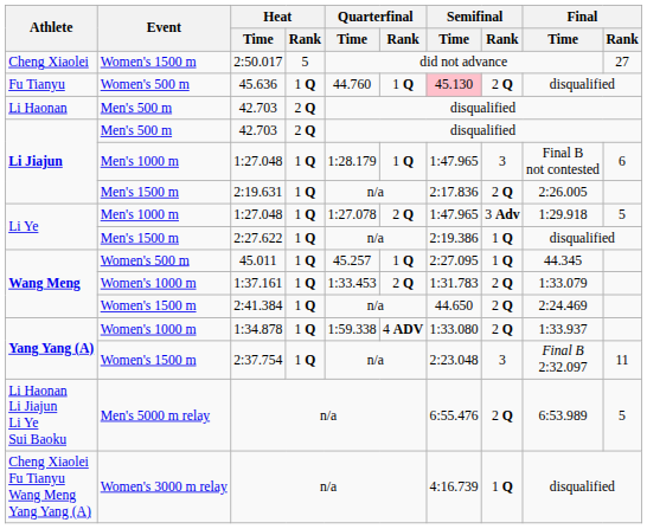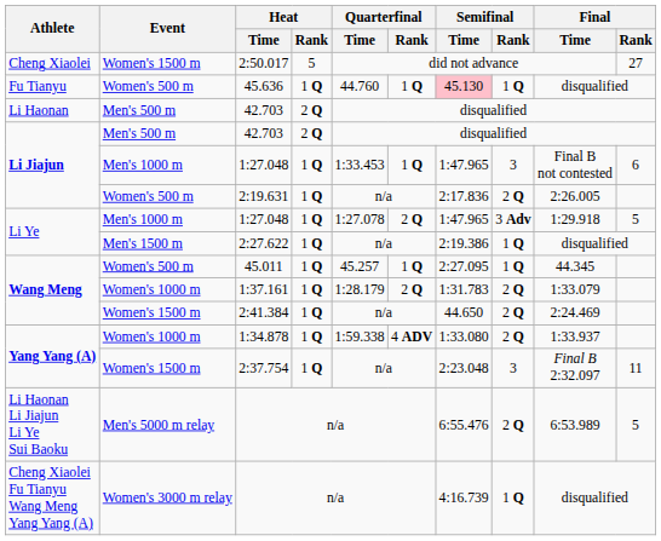 <table class="wikitable" style="font-size:90%">
 <tr>
 <th rowspan="2">Athlete</th>
 <th rowspan="2">Event</th>
 <th colspan="2">Heat</th>
 <th colspan="2">Quarterfinal</th>
 <th colspan="2">Semifinal</th>
 <th colspan="2">Final</th>
 </tr>
 <tr>
 <th>Time</th>
 <th>Rank</th>
 <th>Time</th>
 <th>Rank</th>
 <th>Time</th>
 <th>Rank</th>
 <th>Time</th>
 <th>Rank</th>
 </tr>
 <tr>
 <td><a href='#'>Cheng Xiaolei</a></td>
 <td><a href='#'>Women's 1500 m</a></td>
 <td align="center">2:50.017</td>
 <td align="center">5</td>
 <td colspan= 5 align="center">did not advance</td>
 <td align="center">27</td>
 </tr>
 <tr>
 <td><a href='#'>Fu Tianyu</a></td>
 <td><a href='#'>Women's 500 m</a></td>
 <td align="center">45.636</td>
 <td align="center">1 <strong>Q</strong></td>
 <td align="center">44.760</td>
 <td align="center">1 <strong>Q</strong></td>
 <td align="center" style="background: pink;">45.130</td>
-<td align="center">2 <strong>Q</strong></td>
+<td align="center">1 <strong>Q</strong></td>
 <td colspan= 2 align="center">disqualified</td>
 </tr>
 <tr>
 <td><a href='#'>Li Haonan</a></td>
 <td><a href='#'>Men's 500 m</a></td>
 <td align="center">42.703</td>
 <td align="center">2 <strong>Q</strong></td>
 <td colspan= 6 align="center">disqualified</td>
 </tr>
 <tr>
 <td rowspan=3><strong><a href='#'>Li Jiajun</a></strong></td>
 <td><a href='#'>Men's 500 m</a></td>
 <td align="center">42.703</td>
 <td align="center">2 <strong>Q</strong></td>
 <td colspan= 6 align="center">disqualified</td>
 </tr>
 <tr>
 <td><a href='#'>Men's 1000 m</a></td>
 <td align="center">1:27.048</td>
 <td align="center">1 <strong>Q</strong></td>
-<td align="center">1:28.179</td>
+<td align="center">1:33.453</td>
 <td align="center">1 <strong>Q</strong></td>
 <td align="center">1:47.965</td>
 <td align="center">3</td>
 <td align="center">Final B<br>not contested</td>
 <td align="center">6</td>
 </tr>
 <tr>
-<td><a href='#'>Men's 1500 m</a></td>
+<td><a href='#'>Women's 500 m</a></td>
 <td align="center">2:19.631</td>
 <td align="center">1 <strong>Q</strong></td>
 <td colspan=2 align="center">n/a</td>
 <td align="center">2:17.836</td>
 <td align="center">2 <strong>Q</strong></td>
 <td align="center">2:26.005</td>
 <td align="center"></td>
 </tr>
 <tr>
 <td rowspan=2><a href='#'>Li Ye</a></td>
 <td><a href='#'>Men's 1000 m</a></td>
 <td align="center">1:27.048 </td>
 <td align="center">1 <strong>Q</strong></td>
 <td align="center">1:27.078</td>
 <td align="center">2 <strong>Q</strong></td>
 <td align="center">1:47.965</td>
 <td align="center">3 <strong>Adv</strong></td>
 <td align="center">1:29.918</td>
 <td align="center">5</td>
 </tr>
 <tr>
 <td><a href='#'>Men's 1500 m</a></td>
 <td align="center">2:27.622</td>
 <td align="center">1 <strong>Q</strong></td>
 <td colspan=2 align="center">n/a</td>
 <td align="center">2:19.386</td>
 <td align="center">1 <strong>Q</strong></td>
 <td colspan=2 align="center">disqualified</td>
 </tr>
 <tr>
 <td rowspan=3><strong><a href='#'>Wang Meng</a></strong></td>
 <td><a href='#'>Women's 500 m</a></td>
 <td align="center">45.011</td>
 <td align="center">1 <strong>Q</strong></td>
 <td align="center">45.257</td>
 <td align="center">1 <strong>Q</strong></td>
 <td align="center">2:27.095</td>
 <td align="center">1 <strong>Q</strong></td>
 <td align="center">44.345</td>
 <td align="center"></td>
 </tr>
 <tr>
 <td><a href='#'>Women's 1000 m</a></td>
 <td align="center">1:37.161</td>
 <td align="center">1 <strong>Q</strong></td>
-<td align="center">1:33.453</td>
+<td align="center">1:28.179</td>
 <td align="center">2 <strong>Q</strong></td>
 <td align="center">1:31.783</td>
 <td align="center">2 <strong>Q</strong></td>
 <td align="center">1:33.079</td>
 <td align="center"></td>
 </tr>
 <tr>
 <td><a href='#'>Women's 1500 m</a></td>
 <td align="center">2:41.384</td>
 <td align="center">1 <strong>Q</strong></td>
 <td colspan= 2 align="center">n/a</td>
 <td align="center">44.650</td>
 <td align="center">2 <strong>Q</strong></td>
 <td align="center">2:24.469</td>
 <td align="center"></td>
 </tr>
 <tr>
 <td rowspan=2><strong><a href='#'>Yang Yang (A)</a></strong></td>
 <td><a href='#'>Women's 1000 m</a></td>
 <td align="center">1:34.878</td>
 <td align="center">1 <strong>Q</strong></td>
 <td align="center">1:59.338</td>
 <td align="center">4 <strong>ADV</strong></td>
 <td align="center">1:33.080</td>
 <td align="center">2 <strong>Q</strong></td>
 <td align="center">1:33.937</td>
 <td align="center"></td>
 </tr>
 <tr>
 <td><a href='#'>Women's 1500 m</a></td>
 <td align="center">2:37.754</td>
 <td align="center">1 <strong>Q</strong></td>
 <td colspan= 2 align="center">n/a</td>
 <td align="center">2:23.048</td>
 <td align="center">3</td>
 <td align="center"><em>Final B</em> <br>2:32.097</td>
 <td align="center">11</td>
 </tr>
 <tr>
 <td><a href='#'>Li Haonan</a><br><a href='#'>Li Jiajun</a><br><a href='#'>Li Ye</a><br><a href='#'>Sui Baoku</a></td>
 <td><a href='#'>Men's 5000 m relay</a></td>
 <td colspan=4 align="center">n/a</td>
 <td align="center">6:55.476</td>
 <td align="center">2 <strong>Q</strong></td>
 <td align="center">6:53.989</td>
 <td align="center">5</td>
 </tr>
 <tr>
 <td><a href='#'>Cheng Xiaolei</a><br><a href='#'>Fu Tianyu</a><br><a href='#'>Wang Meng</a><br><a href='#'>Yang Yang (A)</a></td>
 <td><a href='#'>Women's 3000 m relay</a></td>
 <td colspan=4 align="center">n/a</td>
 <td align="center">4:16.739</td>
 <td align="center">1 <strong>Q</strong></td>
 <td colspan=2 align="center">disqualified</td>
 </tr>
 </table>
